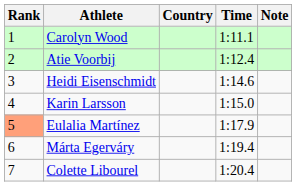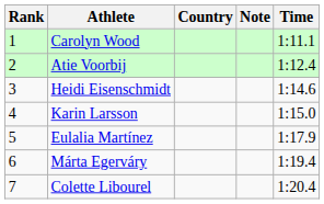 <table class="wikitable sortable">
 <tr>
 <th>Rank</th>
 <th>Athlete</th>
 <th>Country</th>
+<th>Note</th>
 <th>Time</th>
-<th>Note</th>
 </tr>
 <tr bgcolor=#CCFFCC>
 <td>1</td>
 <td><a href='#'>Carolyn Wood</a></td>
 <td></td>
+<td></td>
 <td>1:11.1</td>
-<td></td>
 </tr>
 <tr bgcolor=#CCFFCC>
 <td>2</td>
 <td><a href='#'>Atie Voorbij</a></td>
 <td></td>
+<td></td>
 <td>1:12.4</td>
-<td></td>
 </tr>
 <tr>
 <td>3</td>
 <td><a href='#'>Heidi Eisenschmidt</a></td>
 <td></td>
+<td></td>
 <td>1:14.6</td>
-<td></td>
 </tr>
 <tr>
 <td>4</td>
 <td><a href='#'>Karin Larsson</a></td>
 <td></td>
+<td></td>
 <td>1:15.0</td>
-<td></td>
 </tr>
 <tr>
-<td style="background: lightsalmon;">5</td>
+<td>5</td>
 <td><a href='#'>Eulalia Martínez</a></td>
 <td></td>
+<td></td>
 <td>1:17.9</td>
-<td></td>
 </tr>
 <tr>
 <td>6</td>
 <td><a href='#'>Márta Egerváry</a></td>
 <td></td>
+<td></td>
 <td>1:19.4</td>
-<td></td>
 </tr>
 <tr>
 <td>7</td>
 <td><a href='#'>Colette Libourel</a></td>
 <td></td>
+<td></td>
 <td>1:20.4</td>
-<td></td>
 </tr>
 </table>
